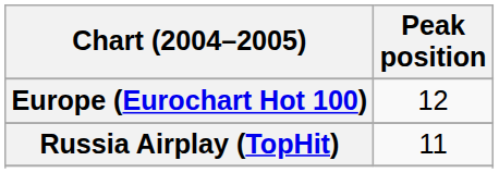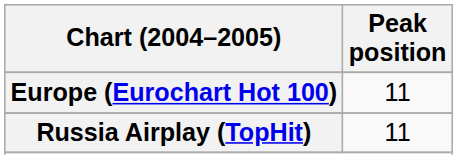 <table class="wikitable sortable plainrowheaders" style="text-align:center">
 <tr>
 <th>Chart (2004–2005)</th>
 <th>Peak<br>position</th>
 </tr>
 <tr>
 </tr>
 <tr>
 </tr>
 <tr>
 </tr>
 <tr>
 <th scope="row">Europe (<a href='#'>Eurochart Hot 100</a>)</th>
-<td>12</td>
+<td>11</td>
 </tr>
 <tr>
 </tr>
 <tr>
 </tr>
 <tr>
 </tr>
 <tr>
 </tr>
 <tr>
 </tr>
 <tr>
 </tr>
 <tr>
 <th scope="row">Russia Airplay (<a href='#'>TopHit</a>)</th>
 <td>11</td>
 </tr>
 <tr>
 </tr>
 <tr>
 </tr>
 <tr>
 </tr>
 <tr>
 </tr>
 </table>
